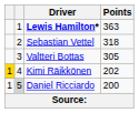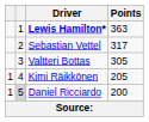 <table class="wikitable" style="font-size: 85%;">
 <tr>
 <th></th>
 <th></th>
 <th>Driver</th>
 <th>Points</th>
 </tr>
 <tr>
 <td align="left"></td>
 <td align="center">1</td>
 <td> <strong><a href='#'>Lewis Hamilton</a>*</strong></td>
 <td align="left">363</td>
 </tr>
 <tr>
 <td align="left"></td>
 <td align="center">2</td>
 <td> <a href='#'>Sebastian Vettel</a></td>
-<td align="left">318</td>
+<td align="left">317</td>
 </tr>
 <tr>
 <td align="left"></td>
 <td align="center">3</td>
 <td> <a href='#'>Valtteri Bottas</a></td>
 <td align="left">305</td>
 </tr>
 <tr>
-<td align="left" style="background: gold;"> 1</td>
+<td align="left"> 1</td>
 <td align="center">4</td>
 <td> <a href='#'>Kimi Räikkönen</a></td>
-<td align="left">202</td>
+<td align="left">205</td>
 </tr>
 <tr>
 <td align="left"> 1</td>
 <td align="center" style="background: lightgrey;">5</td>
 <td> <a href='#'>Daniel Ricciardo</a></td>
 <td align="left">200</td>
 </tr>
 <tr>
 <th colspan=4>Source: </th>
 </tr>
 </table>
